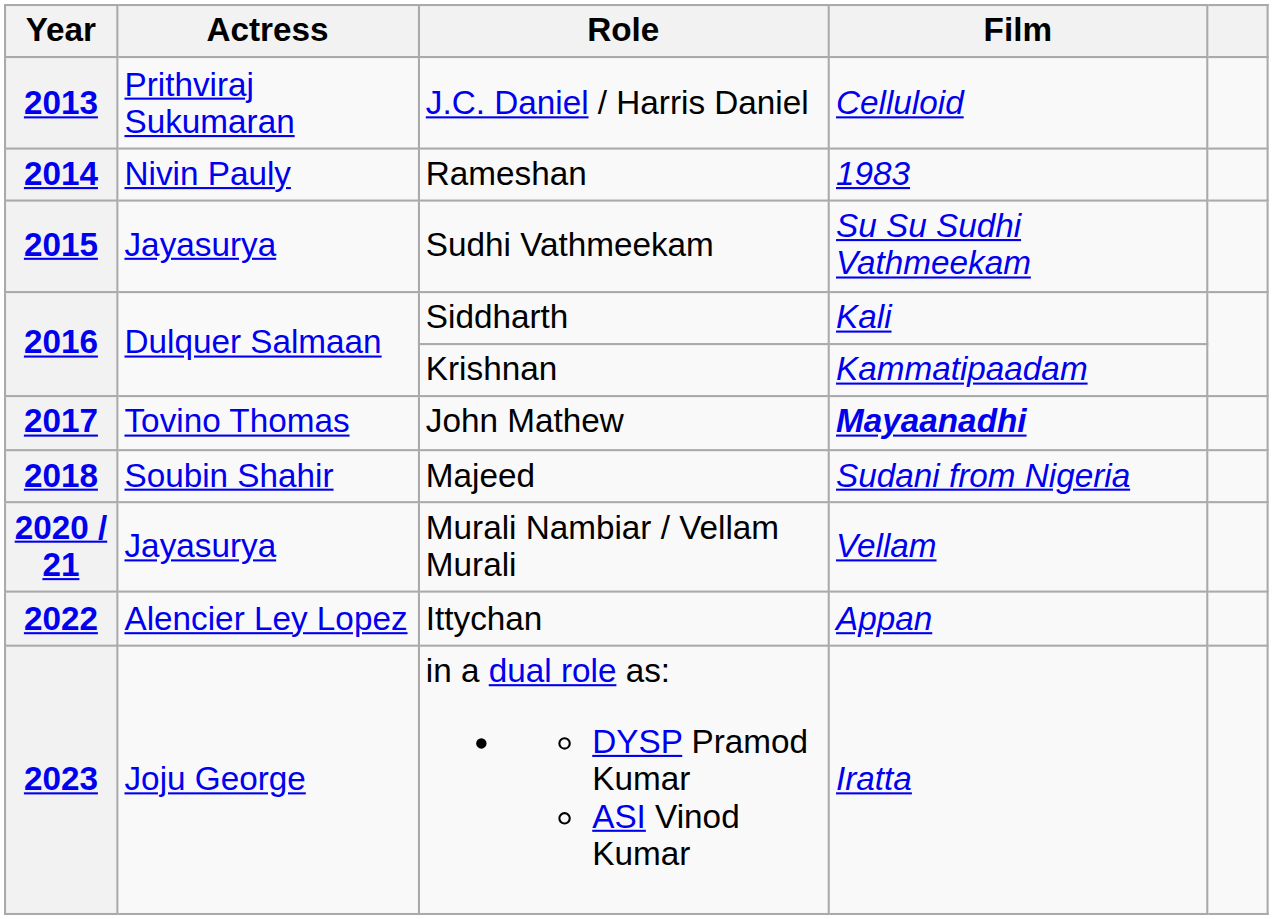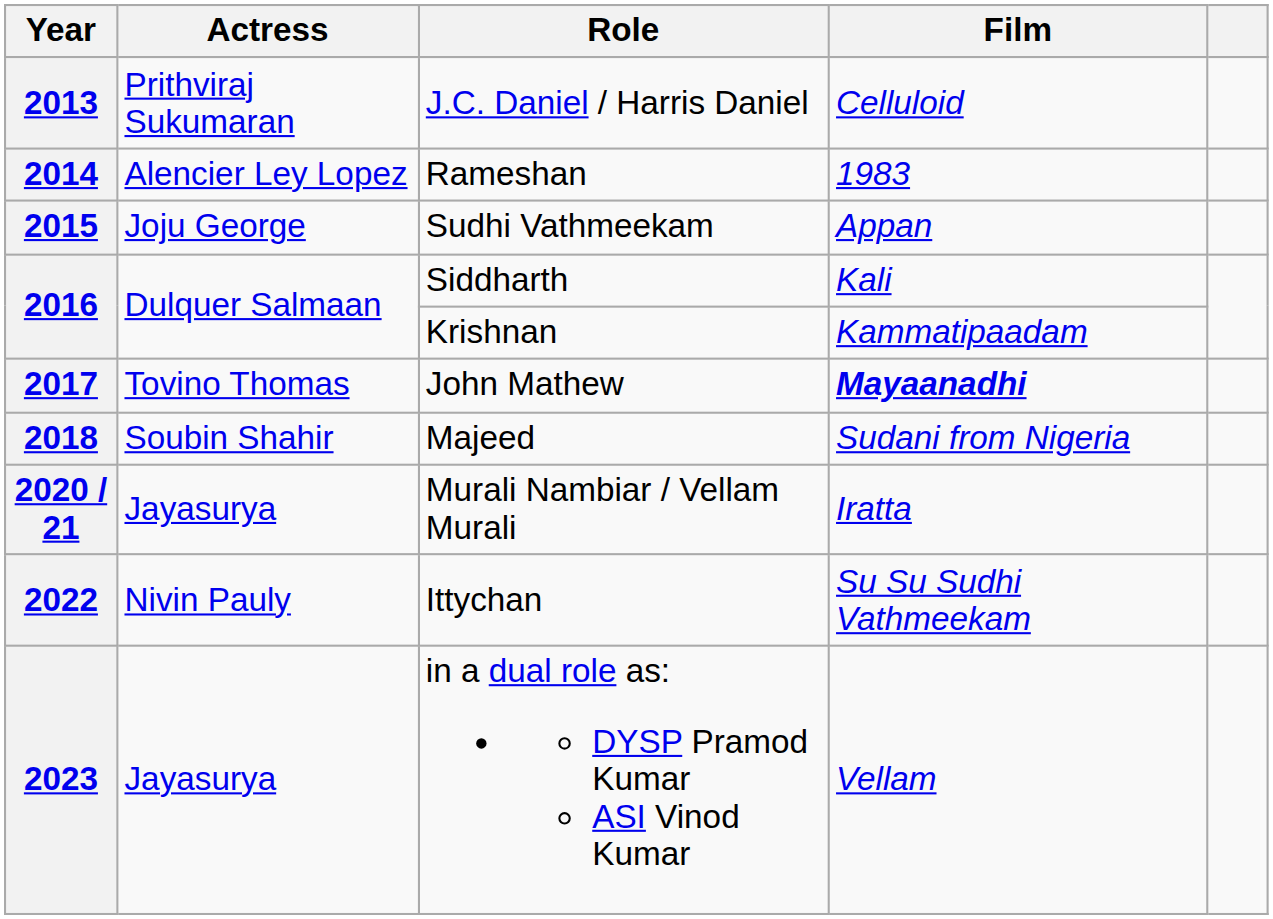 <table class="wikitable sortable" style="text-align:left;">
 <tr>
 <th scope="col" style="width:3%; text-align:center;">Year</th>
 <th scope="col" style="width:15%;text-align:center;">Actress</th>
 <th scope="col" style="width:15%;text-align:center;">Role</th>
 <th scope="col" style="width:15%;text-align:center;">Film</th>
 <th scope="col" style="width:3%;text-align:center;"></th>
 </tr>
 <tr>
 <th scope="row" style="text-align:center"><a href='#'>2013</a></th>
 <td><a href='#'>Prithviraj Sukumaran</a></td>
 <td><a href='#'>J.C. Daniel</a> / Harris Daniel</td>
 <td><em><a href='#'>Celluloid</a></em></td>
 <td style="text-align:center"></td>
 </tr>
 <tr>
 <th scope="row" style="text-align:center"><a href='#'>2014</a></th>
-<td><a href='#'>Nivin Pauly</a></td>
+<td><a href='#'>Alencier Ley Lopez</a></td>
 <td>Rameshan</td>
 <td><em><a href='#'>1983</a></em></td>
 <td style="text-align:center"></td>
 </tr>
 <tr>
 <th scope="row" style="text-align:center"><a href='#'>2015</a></th>
-<td><a href='#'>Jayasurya</a></td>
+<td><a href='#'>Joju George</a></td>
 <td>Sudhi Vathmeekam</td>
-<td><em><a href='#'>Su Su Sudhi Vathmeekam</a></em></td>
+<td><em><a href='#'>Appan</a></em></td>
 <td style="text-align:center"></td>
 </tr>
 <tr>
 <th rowspan="2" scope="row" style="text-align:center"><a href='#'>2016</a></th>
 <td rowspan="2"><a href='#'>Dulquer Salmaan</a></td>
 <td>Siddharth</td>
 <td><a href='#'><em>Kali</em></a></td>
 <td rowspan="2" style="text-align:center"></td>
 </tr>
 <tr>
 <td>Krishnan</td>
 <td><em><a href='#'>Kammatipaadam</a></em></td>
 </tr>
 <tr>
 <th scope="row" style="text-align:center"><a href='#'>2017</a></th>
 <td><a href='#'>Tovino Thomas</a></td>
 <td>John Mathew</td>
 <td><strong><em><a href='#'>Mayaanadhi</a></em></strong></td>
 <td style="text-align:center"></td>
 </tr>
 <tr>
 <th scope="row" style="text-align:center"><a href='#'>2018</a></th>
 <td><a href='#'>Soubin Shahir</a></td>
 <td>Majeed</td>
 <td><em><a href='#'>Sudani from Nigeria</a></em></td>
 <td style="text-align:center"></td>
 </tr>
 <tr>
 <th scope="row" style="text-align:center"><a href='#'>2020 / 21</a></th>
 <td><a href='#'>Jayasurya</a></td>
 <td>Murali Nambiar / Vellam Murali</td>
-<td><a href='#'><em>Vellam</em></a></td>
+<td><em><a href='#'>Iratta</a></em></td>
 <td style="text-align:center"></td>
 </tr>
 <tr>
 <th scope="row" style="text-align:center"><a href='#'>2022</a></th>
-<td><a href='#'>Alencier Ley Lopez</a></td>
+<td><a href='#'>Nivin Pauly</a></td>
 <td>Ittychan</td>
-<td><em><a href='#'>Appan</a></em></td>
+<td><em><a href='#'>Su Su Sudhi Vathmeekam</a></em></td>
 <td style="text-align:center"></td>
 </tr>
 <tr>
 <th scope="row" style="text-align:center"><a href='#'>2023</a></th>
-<td><a href='#'>Joju George</a></td>
+<td><a href='#'>Jayasurya</a></td>
 <td>in a <a href='#'>dual role</a> as:<br><ul><li><ul><li><a href='#'>DYSP</a> Pramod Kumar</li><li><a href='#'>ASI</a> Vinod Kumar</li></ul></li></ul></td>
-<td><em><a href='#'>Iratta</a></em></td>
+<td><a href='#'><em>Vellam</em></a></td>
 <td style="text-align:center"></td>
 </tr>
 </table>
